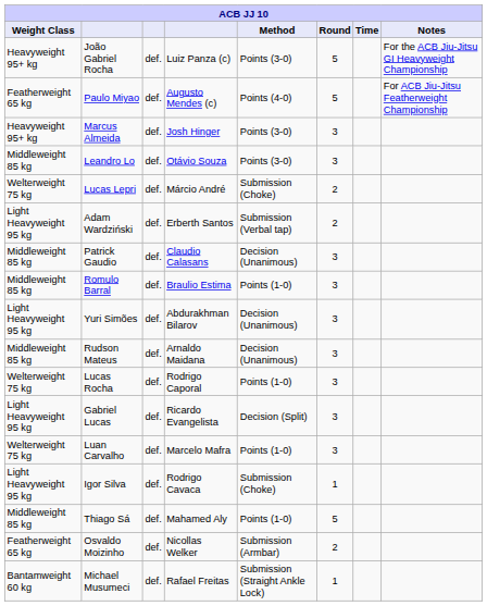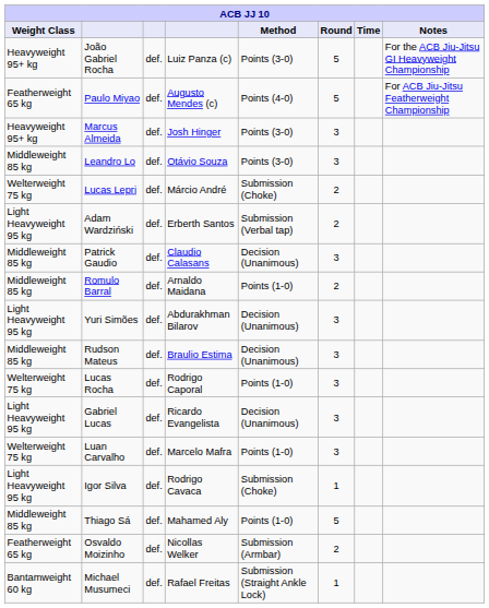 <table class="wikitable" style="font-size: 80%;">
 <tr>
 <th colspan="8" style="background-color: #ccf; color: #000080; text-align: center;"><strong>ACB JJ 10</strong></th>
 </tr>
 <tr>
 <th colspan="1" style="background-color: #E6E8FA; color: #000000; text-align: center;">Weight Class</th>
 <th colspan="1" style="background-color: #E6E8FA; color: #000000; text-align: center;"></th>
 <th colspan="1" style="background-color: #E6E8FA; color: #000000; text-align: center;"></th>
 <th colspan="1" style="background-color: #E6E8FA; color: #000000; text-align: center;"></th>
 <th colspan="1" style="background-color: #E6E8FA; color: #000000; text-align: center;">Method</th>
 <th colspan="1" style="background-color: #E6E8FA; color: #000000; text-align: center;">Round</th>
 <th colspan="1" style="background-color: #E6E8FA; color: #000000; text-align: center;">Time</th>
 <th colspan="1" style="background-color: #E6E8FA; color: #000000; text-align: center;">Notes</th>
 </tr>
 <tr>
 <td>Heavyweight 95+ kg</td>
 <td> João Gabriel Rocha</td>
 <td>def.</td>
 <td> Luiz Panza (c)</td>
 <td>Points (3-0)</td>
 <td align=center>5</td>
 <td align=center></td>
 <td>For the <a href='#'>ACB Jiu-Jitsu GI Heavyweight Championship</a></td>
 </tr>
 <tr>
 <td>Featherweight 65 kg</td>
 <td> <a href='#'>Paulo Miyao</a></td>
 <td>def.</td>
 <td> <a href='#'>Augusto Mendes</a> (c)</td>
 <td>Points (4-0)</td>
 <td align=center>5</td>
 <td align=center></td>
 <td>For <a href='#'>ACB Jiu-Jitsu Featherweight Championship</a></td>
 </tr>
 <tr>
 <td>Heavyweight 95+ kg</td>
 <td> <a href='#'>Marcus Almeida</a></td>
 <td>def.</td>
 <td> <a href='#'>Josh Hinger</a></td>
 <td>Points (3-0)</td>
 <td align=center>3</td>
 <td align=center></td>
 <td></td>
 </tr>
 <tr>
 <td>Middleweight 85 kg</td>
 <td> <a href='#'>Leandro Lo</a></td>
 <td>def.</td>
 <td> <a href='#'>Otávio Souza</a></td>
 <td>Points (3-0)</td>
 <td align=center>3</td>
 <td align=center></td>
 <td></td>
 </tr>
 <tr>
 <td>Welterweight 75 kg</td>
 <td> <a href='#'>Lucas Lepri</a></td>
 <td>def.</td>
 <td> Márcio André</td>
 <td>Submission (Choke)</td>
 <td align=center>2</td>
 <td align=center></td>
 <td></td>
 </tr>
 <tr>
 <td>Light Heavyweight 95 kg</td>
 <td> Adam Wardziński</td>
 <td>def.</td>
 <td> Erberth Santos</td>
 <td>Submission (Verbal tap)</td>
 <td align=center>2</td>
 <td align=center></td>
 <td></td>
 </tr>
 <tr>
 <td>Middleweight 85 kg</td>
 <td> Patrick Gaudio</td>
 <td>def.</td>
 <td> <a href='#'>Claudio Calasans</a></td>
 <td>Decision (Unanimous)</td>
 <td align=center>3</td>
 <td align=center></td>
 <td></td>
 </tr>
 <tr>
 <td>Middleweight 85 kg</td>
 <td> <a href='#'>Romulo Barral</a></td>
 <td>def.</td>
-<td> <a href='#'>Braulio Estima</a></td>
+<td> Arnaldo Maidana</td>
 <td>Points (1-0)</td>
-<td align=center>3</td>
+<td align=center>2</td>
 <td align=center></td>
 <td></td>
 </tr>
 <tr>
 <td>Light Heavyweight 95 kg</td>
 <td> Yuri Simões</td>
 <td>def.</td>
 <td> Abdurakhman Bilarov</td>
 <td>Decision (Unanimous)</td>
 <td align=center>3</td>
 <td align=center></td>
 <td></td>
 </tr>
 <tr>
 <td>Middleweight 85 kg</td>
 <td> Rudson Mateus</td>
 <td>def.</td>
-<td> Arnaldo Maidana</td>
+<td> <a href='#'>Braulio Estima</a></td>
 <td>Decision (Unanimous)</td>
 <td align=center>3</td>
 <td></td>
 <td></td>
 </tr>
 <tr>
 <td>Welterweight 75 kg</td>
 <td> Lucas Rocha</td>
 <td>def.</td>
 <td> Rodrigo Caporal</td>
 <td>Points (1-0)</td>
 <td align=center>3</td>
 <td align=center></td>
 <td></td>
 </tr>
 <tr>
 <td>Light Heavyweight 95 kg</td>
 <td> Gabriel Lucas</td>
 <td>def.</td>
 <td> Ricardo Evangelista</td>
-<td>Decision (Split)</td>
+<td>Decision (Unanimous)</td>
 <td align=center>3</td>
 <td align=center></td>
 <td></td>
 </tr>
 <tr>
 <td>Welterweight 75 kg</td>
 <td> Luan Carvalho</td>
 <td>def.</td>
 <td> Marcelo Mafra</td>
 <td>Points (1-0)</td>
 <td align=center>3</td>
 <td align=center></td>
 <td></td>
 </tr>
 <tr>
 <td>Light Heavyweight 95 kg</td>
 <td> Igor Silva</td>
 <td>def.</td>
 <td> Rodrigo Cavaca</td>
 <td>Submission (Choke)</td>
 <td align=center>1</td>
 <td align=center></td>
 <td></td>
 </tr>
 <tr>
 <td>Middleweight 85 kg</td>
 <td> Thiago Sá</td>
 <td>def.</td>
 <td> Mahamed Aly</td>
 <td>Points (1-0)</td>
 <td align=center>5</td>
 <td align=center></td>
 <td></td>
 </tr>
 <tr>
 <td>Featherweight 65 kg</td>
 <td> Osvaldo Moizinho</td>
 <td>def.</td>
 <td> Nicollas Welker</td>
 <td>Submission (Armbar)</td>
 <td align=center>2</td>
 <td align=center></td>
 <td></td>
 </tr>
 <tr>
 <td>Bantamweight 60 kg</td>
 <td> Michael Musumeci</td>
 <td>def.</td>
 <td> Rafael Freitas</td>
 <td>Submission (Straight Ankle Lock)</td>
 <td align=center>1</td>
 <td align=center></td>
 <td></td>
 </tr>
 </table>
